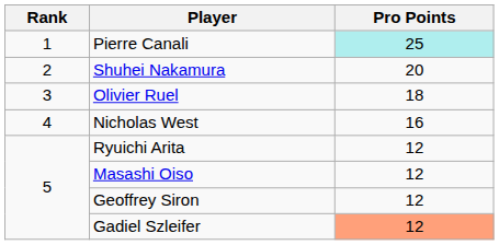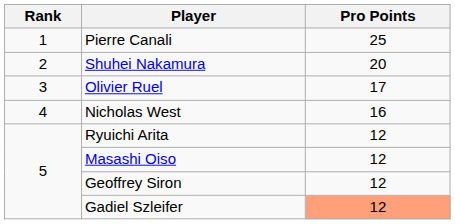 <table class="wikitable" width=30%>
 <tr>
 <th>Rank</th>
 <th>Player</th>
 <th>Pro Points</th>
 </tr>
 <tr>
 <td align=center>1</td>
 <td> Pierre Canali</td>
-<td align=center style="background: paleturquoise;">25</td>
+<td align=center>25</td>
 </tr>
 <tr>
 <td align=center>2</td>
 <td> <a href='#'>Shuhei Nakamura</a></td>
 <td align=center>20</td>
 </tr>
 <tr>
 <td align=center>3</td>
 <td> <a href='#'>Olivier Ruel</a></td>
-<td align=center>18</td>
+<td align=center>17</td>
 </tr>
 <tr>
 <td align=center>4</td>
 <td> Nicholas West</td>
 <td align=center>16</td>
 </tr>
 <tr>
 <td align=center rowspan=4>5</td>
 <td> Ryuichi Arita</td>
 <td align=center>12</td>
 </tr>
 <tr>
 <td> <a href='#'>Masashi Oiso</a></td>
 <td align=center>12</td>
 </tr>
 <tr>
 <td> Geoffrey Siron</td>
 <td align=center>12</td>
 </tr>
 <tr>
 <td> Gadiel Szleifer</td>
 <td align=center style="background: lightsalmon;">12</td>
 </tr>
 </table>
